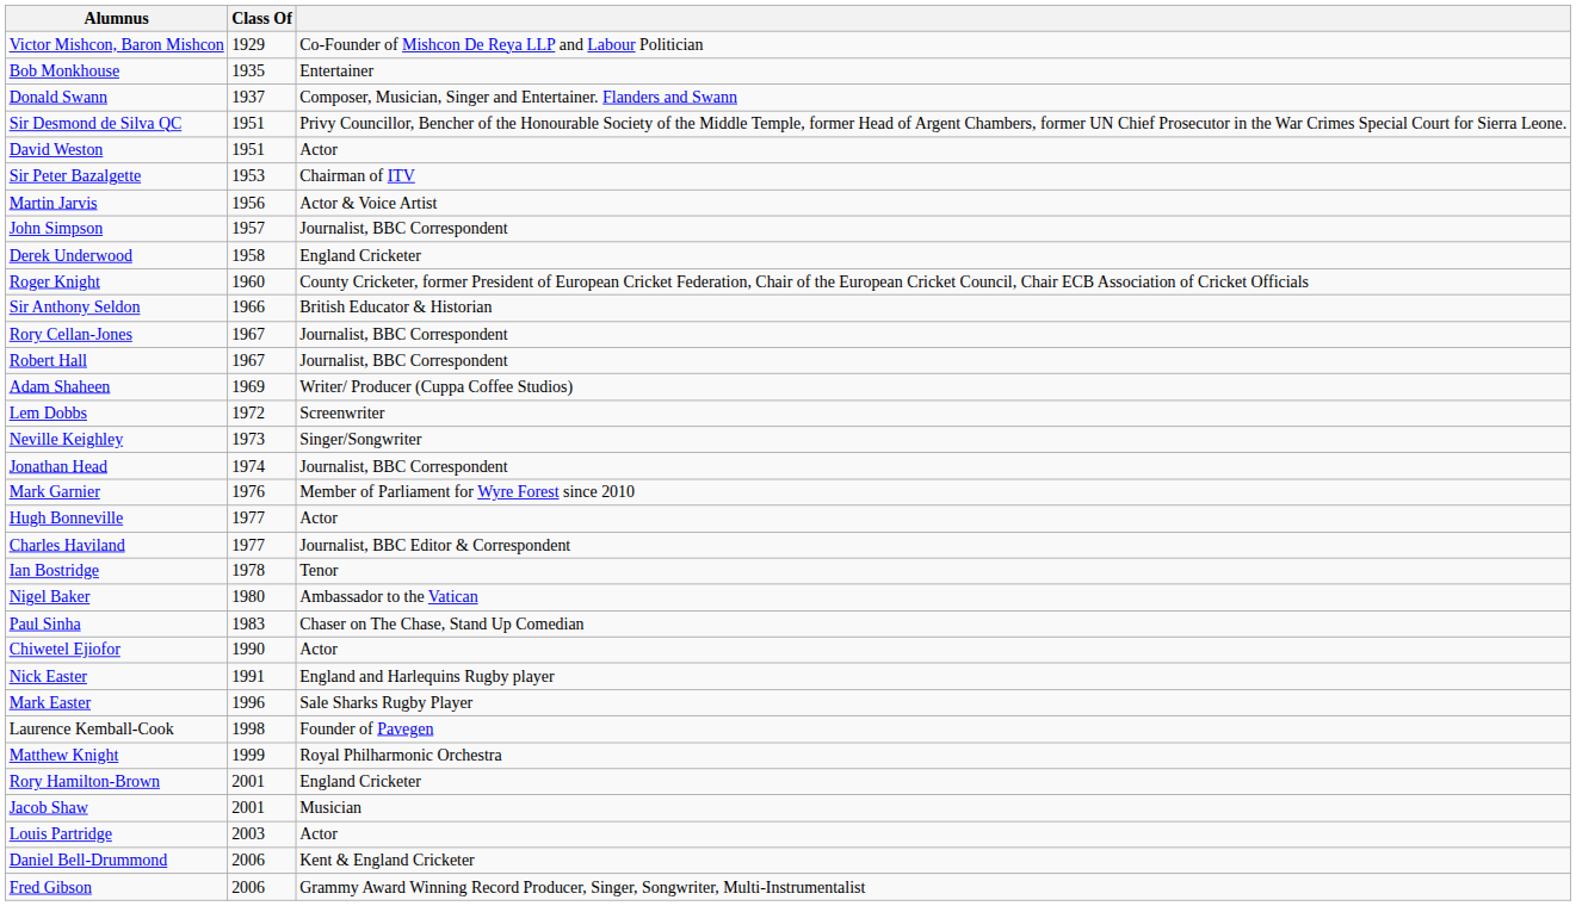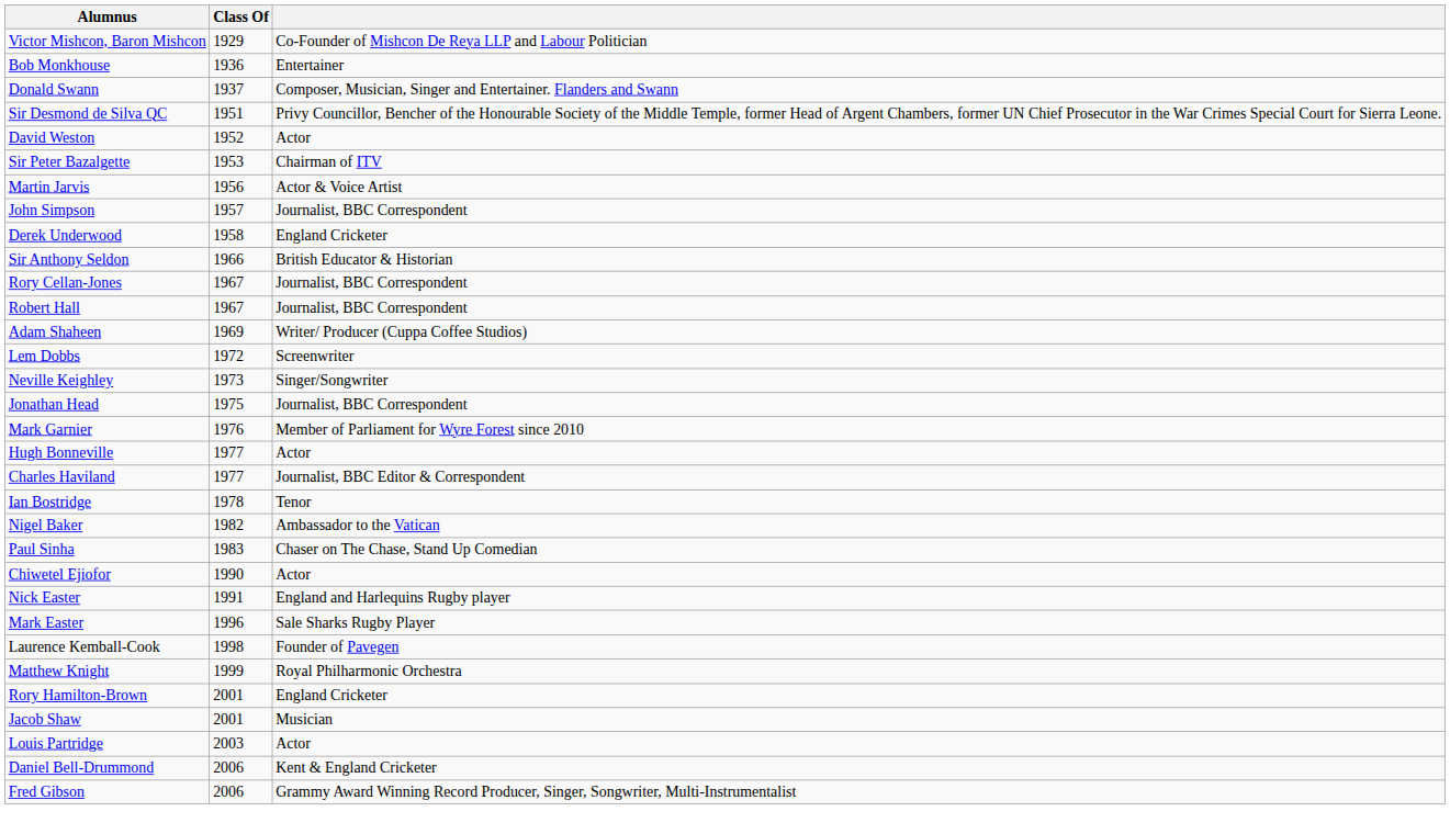 <table class="wikitable">
 <tr>
 <th>Alumnus</th>
 <th>Class Of</th>
 <th></th>
 </tr>
 <tr>
 <td><a href='#'>Victor Mishcon, Baron Mishcon</a></td>
 <td>1929</td>
 <td>Co-Founder of <a href='#'>Mishcon De Reya LLP</a> and <a href='#'>Labour</a> Politician</td>
 </tr>
 <tr>
 <td><a href='#'>Bob Monkhouse</a></td>
-<td>1935</td>
+<td>1936</td>
 <td>Entertainer</td>
 </tr>
 <tr>
 <td><a href='#'>Donald Swann</a></td>
 <td>1937</td>
 <td>Composer, Musician, Singer and Entertainer. <a href='#'>Flanders and Swann</a></td>
 </tr>
 <tr>
 <td><a href='#'>Sir Desmond de Silva QC</a></td>
 <td>1951</td>
 <td>Privy Councillor, Bencher of the Honourable Society of the Middle Temple, former Head of Argent Chambers, former UN Chief Prosecutor in the War Crimes Special Court for Sierra Leone.</td>
 </tr>
 <tr>
 <td><a href='#'>David Weston</a></td>
-<td>1951</td>
+<td>1952</td>
 <td>Actor</td>
 </tr>
 <tr>
 <td><a href='#'>Sir Peter Bazalgette</a></td>
 <td>1953</td>
 <td>Chairman of <a href='#'>ITV</a></td>
 </tr>
 <tr>
 <td><a href='#'>Martin Jarvis</a></td>
 <td>1956</td>
 <td>Actor & Voice Artist</td>
 </tr>
 <tr>
 <td><a href='#'>John Simpson</a></td>
 <td>1957</td>
 <td>Journalist, BBC Correspondent</td>
 </tr>
 <tr>
 <td><a href='#'>Derek Underwood</a></td>
 <td>1958</td>
 <td>England Cricketer</td>
-</tr>
-<tr>
-<td><a href='#'>Roger Knight</a></td>
-<td>1960</td>
-<td>County Cricketer, former President of European Cricket Federation, Chair of the European Cricket Council, Chair ECB Association of Cricket Officials</td>
 </tr>
 <tr>
 <td><a href='#'>Sir Anthony Seldon</a></td>
 <td>1966</td>
 <td>British Educator & Historian</td>
 </tr>
 <tr>
 <td><a href='#'>Rory Cellan-Jones</a></td>
 <td>1967</td>
 <td>Journalist, BBC Correspondent</td>
 </tr>
 <tr>
 <td><a href='#'>Robert Hall</a></td>
 <td>1967</td>
 <td>Journalist, BBC Correspondent</td>
 </tr>
 <tr>
 <td><a href='#'>Adam Shaheen</a></td>
 <td>1969</td>
 <td>Writer/ Producer (Cuppa Coffee Studios)</td>
 </tr>
 <tr>
 <td><a href='#'>Lem Dobbs</a></td>
 <td>1972</td>
 <td>Screenwriter</td>
 </tr>
 <tr>
 <td><a href='#'>Neville Keighley</a></td>
 <td>1973</td>
 <td>Singer/Songwriter</td>
 </tr>
 <tr>
 <td><a href='#'>Jonathan Head</a></td>
-<td>1974</td>
+<td>1975</td>
 <td>Journalist, BBC Correspondent</td>
 </tr>
 <tr>
 <td><a href='#'>Mark Garnier</a></td>
 <td>1976</td>
 <td>Member of Parliament for <a href='#'>Wyre Forest</a> since 2010</td>
 </tr>
 <tr>
 <td><a href='#'>Hugh Bonneville</a></td>
 <td>1977</td>
 <td>Actor</td>
 </tr>
 <tr>
 <td><a href='#'>Charles Haviland</a></td>
 <td>1977</td>
 <td>Journalist, BBC Editor & Correspondent</td>
 </tr>
 <tr>
 <td><a href='#'>Ian Bostridge</a></td>
 <td>1978</td>
 <td>Tenor</td>
 </tr>
 <tr>
 <td><a href='#'>Nigel Baker</a></td>
-<td>1980</td>
+<td>1982</td>
 <td>Ambassador to the <a href='#'>Vatican</a></td>
 </tr>
 <tr>
 <td><a href='#'>Paul Sinha</a></td>
 <td>1983</td>
 <td>Chaser on The Chase, Stand Up Comedian</td>
 </tr>
 <tr>
 <td><a href='#'>Chiwetel Ejiofor</a></td>
 <td>1990</td>
 <td>Actor</td>
 </tr>
 <tr>
 <td><a href='#'>Nick Easter</a></td>
 <td>1991</td>
 <td>England and Harlequins Rugby player</td>
 </tr>
 <tr>
 <td><a href='#'>Mark Easter</a></td>
 <td>1996</td>
 <td>Sale Sharks Rugby Player</td>
 </tr>
 <tr>
 <td>Laurence Kemball-Cook</td>
 <td>1998</td>
 <td>Founder of <a href='#'>Pavegen</a></td>
 </tr>
 <tr>
 <td><a href='#'>Matthew Knight</a></td>
 <td>1999</td>
 <td>Royal Philharmonic Orchestra</td>
 </tr>
 <tr>
 <td><a href='#'>Rory Hamilton-Brown</a></td>
 <td>2001</td>
 <td>England Cricketer</td>
 </tr>
 <tr>
 <td><a href='#'>Jacob Shaw</a></td>
 <td>2001</td>
 <td>Musician</td>
 </tr>
 <tr>
 <td><a href='#'>Louis Partridge</a></td>
 <td>2003</td>
 <td>Actor</td>
 </tr>
 <tr>
 <td><a href='#'>Daniel Bell-Drummond</a></td>
 <td>2006</td>
 <td>Kent & England Cricketer</td>
 </tr>
 <tr>
 <td><a href='#'>Fred Gibson</a></td>
 <td>2006</td>
 <td>Grammy Award Winning Record Producer, Singer, Songwriter, Multi-Instrumentalist</td>
 </tr>
 </table>
